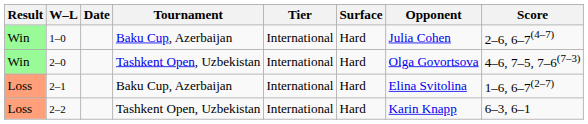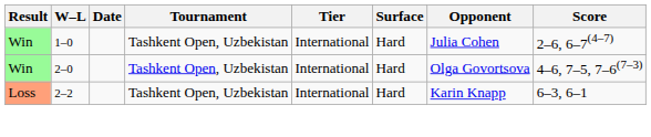 <table class="sortable wikitable">
 <tr>
 <th>Result</th>
 <th class="unsortable">W–L</th>
 <th>Date</th>
 <th>Tournament</th>
 <th>Tier</th>
 <th>Surface</th>
 <th>Opponent</th>
 <th class="unsortable">Score</th>
 </tr>
 <tr>
 <td style="background:#98fb98;">Win</td>
 <td><small>1–0</small></td>
 <td><a href='#'></a></td>
-<td><a href='#'>Baku Cup</a>, Azerbaijan</td>
+<td>Tashkent Open, Uzbekistan</td>
 <td>International</td>
 <td>Hard</td>
 <td> <a href='#'>Julia Cohen</a></td>
 <td>2–6, 6–7<sup>(4–7)</sup></td>
 </tr>
 <tr>
 <td style="background:#98fb98;">Win</td>
 <td><small>2–0</small></td>
 <td><a href='#'></a></td>
 <td><a href='#'>Tashkent Open</a>, Uzbekistan</td>
 <td>International</td>
 <td>Hard</td>
 <td> <a href='#'>Olga Govortsova</a></td>
 <td>4–6, 7–5, 7–6<sup>(7–3)</sup></td>
 </tr>
 <tr>
 <td style="background:#ffa07a;">Loss</td>
-<td><small>2–1</small></td>
-<td><a href='#'></a></td>
-<td>Baku Cup, Azerbaijan</td>
-<td>International</td>
-<td>Hard</td>
-<td> <a href='#'>Elina Svitolina</a></td>
-<td>1–6, 6–7<sup>(2–7)</sup></td>
-</tr>
-<tr>
-<td style="background:#ffa07a;">Loss</td>
 <td><small>2–2</small></td>
 <td><a href='#'></a></td>
 <td>Tashkent Open, Uzbekistan</td>
 <td>International</td>
 <td>Hard</td>
 <td> <a href='#'>Karin Knapp</a></td>
 <td>6–3, 6–1</td>
 </tr>
 </table>
